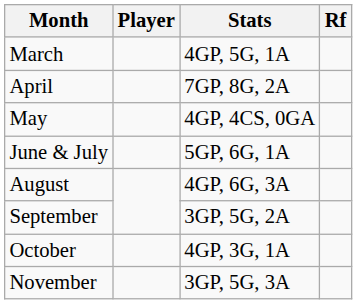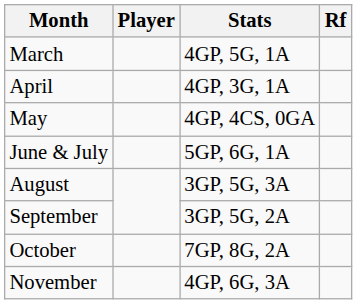 <table class="wikitable">
 <tr style="text-align:center;">
 <th>Month</th>
 <th>Player</th>
 <th>Stats</th>
 <th>Rf</th>
 </tr>
 <tr>
 <td>March</td>
 <td></td>
 <td>4GP, 5G, 1A</td>
 <td style="text-align:center;"></td>
 </tr>
 <tr>
 <td>April</td>
 <td></td>
-<td>7GP, 8G, 2A</td>
+<td>4GP, 3G, 1A</td>
 <td style="text-align:center;"></td>
 </tr>
 <tr>
 <td>May</td>
 <td></td>
 <td>4GP, 4CS, 0GA</td>
 <td style="text-align:center;"></td>
 </tr>
 <tr>
 <td>June & July</td>
 <td></td>
 <td>5GP, 6G, 1A</td>
 <td style="text-align:center;"></td>
 </tr>
 <tr>
 <td>August</td>
 <td rowspan="2"></td>
-<td>4GP, 6G, 3A</td>
+<td>3GP, 5G, 3A</td>
 <td style="text-align:center;"></td>
 </tr>
 <tr>
 <td>September</td>
 <td>3GP, 5G, 2A</td>
 <td style="text-align:center;"></td>
 </tr>
 <tr>
 <td>October</td>
 <td></td>
-<td>4GP, 3G, 1A</td>
+<td>7GP, 8G, 2A</td>
 <td style="text-align:center;"></td>
 </tr>
 <tr>
 <td>November</td>
 <td></td>
-<td>3GP, 5G, 3A</td>
+<td>4GP, 6G, 3A</td>
 <td style="text-align:center;"></td>
 </tr>
 </table>
